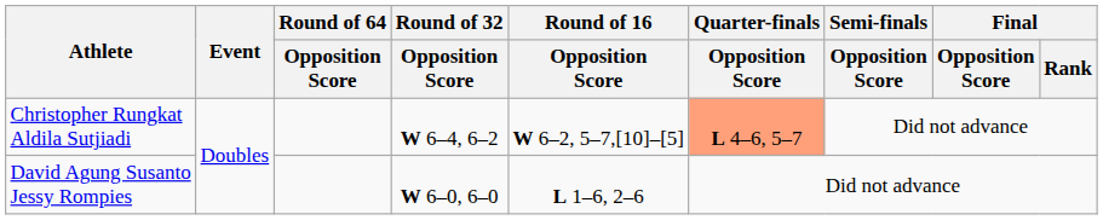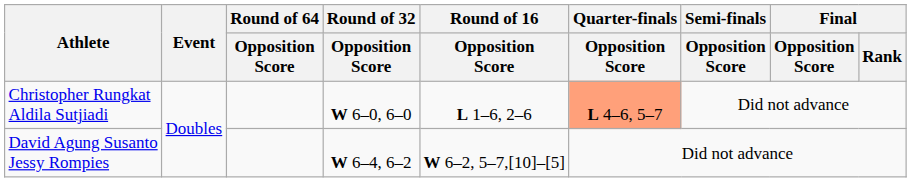 <table class=wikitable style="text-align:center; font-size:90%">
 <tr>
 <th rowspan="2">Athlete</th>
 <th rowspan="2">Event</th>
 <th>Round of 64</th>
 <th>Round of 32</th>
 <th>Round of 16</th>
 <th>Quarter-finals</th>
 <th>Semi-finals</th>
 <th colspan="2">Final</th>
 </tr>
 <tr>
 <th>Opposition<br>Score</th>
 <th>Opposition<br>Score</th>
 <th>Opposition<br>Score</th>
 <th>Opposition<br>Score</th>
 <th>Opposition<br>Score</th>
 <th>Opposition<br>Score</th>
 <th>Rank</th>
 </tr>
 <tr>
 <td align="left"><a href='#'>Christopher Rungkat</a><br><a href='#'>Aldila Sutjiadi</a></td>
 <td rowspan="2"><a href='#'>Doubles</a></td>
 <td></td>
-<td><br><strong>W</strong> 6–4, 6–2</td>
-<td><br><strong>W</strong> 6–2, 5–7,[10]–[5]</td>
+<td><br><strong>W</strong> 6–0, 6–0</td>
+<td><br><strong>L</strong> 1–6, 2–6</td>
 <td style="background: lightsalmon;"><br><strong>L</strong> 4–6, 5–7</td>
 <td colspan="3">Did not advance</td>
 </tr>
 <tr>
 <td align="left"><a href='#'>David Agung Susanto</a><br><a href='#'>Jessy Rompies</a></td>
 <td></td>
-<td><br><strong>W</strong> 6–0, 6–0</td>
-<td><br><strong>L</strong> 1–6, 2–6</td>
+<td><br><strong>W</strong> 6–4, 6–2</td>
+<td><br><strong>W</strong> 6–2, 5–7,[10]–[5]</td>
 <td colspan="4">Did not advance</td>
 </tr>
 </table>
